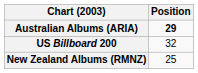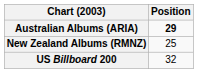 <table class="wikitable plainrowheaders">
 <tr>
 <th>Chart (2003)</th>
 <th>Position</th>
 </tr>
 <tr>
 <th scope="row">Australian Albums (ARIA)</th>
 <td style="text-align:center;"><strong>29</strong></td>
 </tr>
 <tr>
+<th scope="row">New Zealand Albums (RMNZ)</th>
+<td style="text-align:center;">25</td>
+</tr>
+<tr>
 <th scope="row">US <em>Billboard</em> 200</th>
 <td style="text-align:center;">32</td>
 </tr>
-<tr>
-<th scope="row">New Zealand Albums (RMNZ)</th>
-<td style="text-align:center;">25</td>
-</tr>
 </table>
